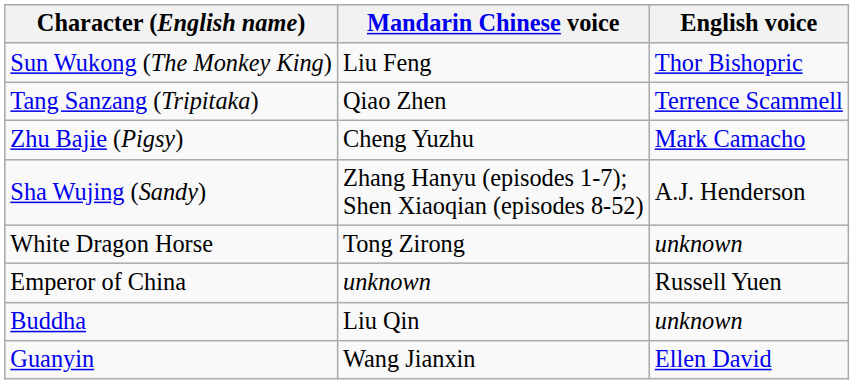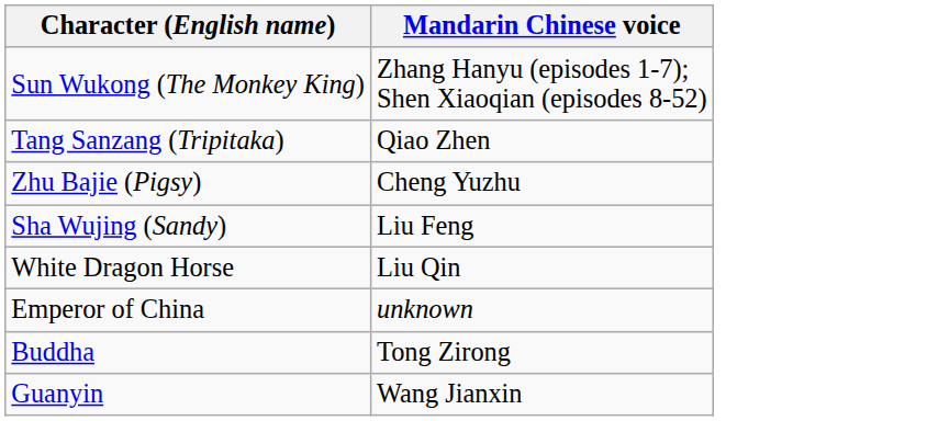 <table class="wikitable">
 <tr>
 <th>Character (<em>English name</em>)</th>
 <th><a href='#'>Mandarin Chinese</a> voice</th>
-<th>English voice</th>
 </tr>
 <tr>
 <td><a href='#'>Sun Wukong</a> (<em>The Monkey King</em>)</td>
-<td>Liu Feng</td>
-<td><a href='#'>Thor Bishopric</a></td>
+<td>Zhang Hanyu (episodes 1-7);<br>Shen Xiaoqian (episodes 8-52)</td>
 </tr>
 <tr>
 <td><a href='#'>Tang Sanzang</a> (<em>Tripitaka</em>)</td>
 <td>Qiao Zhen</td>
-<td><a href='#'>Terrence Scammell</a></td>
 </tr>
 <tr>
 <td><a href='#'>Zhu Bajie</a> (<em>Pigsy</em>)</td>
 <td>Cheng Yuzhu</td>
-<td><a href='#'>Mark Camacho</a></td>
 </tr>
 <tr>
 <td><a href='#'>Sha Wujing</a> (<em>Sandy</em>)</td>
-<td>Zhang Hanyu (episodes 1-7);<br>Shen Xiaoqian (episodes 8-52)</td>
-<td>A.J. Henderson</td>
+<td>Liu Feng</td>
 </tr>
 <tr>
 <td>White Dragon Horse</td>
-<td>Tong Zirong</td>
-<td><em>unknown</em></td>
+<td>Liu Qin</td>
 </tr>
 <tr>
 <td>Emperor of China</td>
 <td><em>unknown</em></td>
-<td>Russell Yuen</td>
 </tr>
 <tr>
 <td><a href='#'>Buddha</a></td>
-<td>Liu Qin</td>
-<td><em>unknown</em></td>
+<td>Tong Zirong</td>
 </tr>
 <tr>
 <td><a href='#'>Guanyin</a></td>
 <td>Wang Jianxin</td>
-<td><a href='#'>Ellen David</a></td>
 </tr>
 </table>
